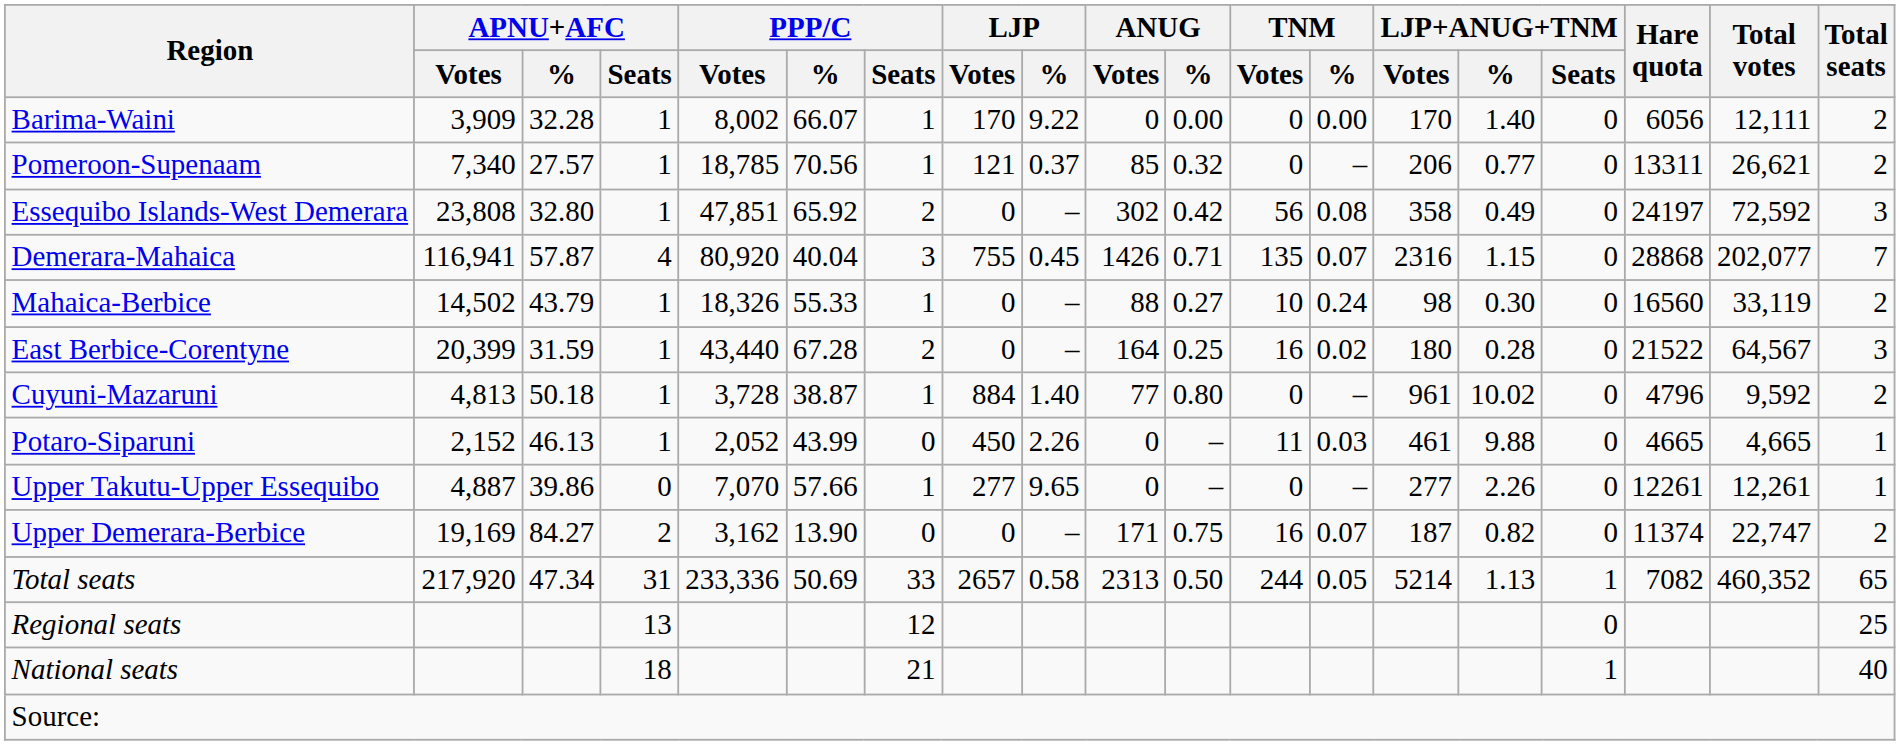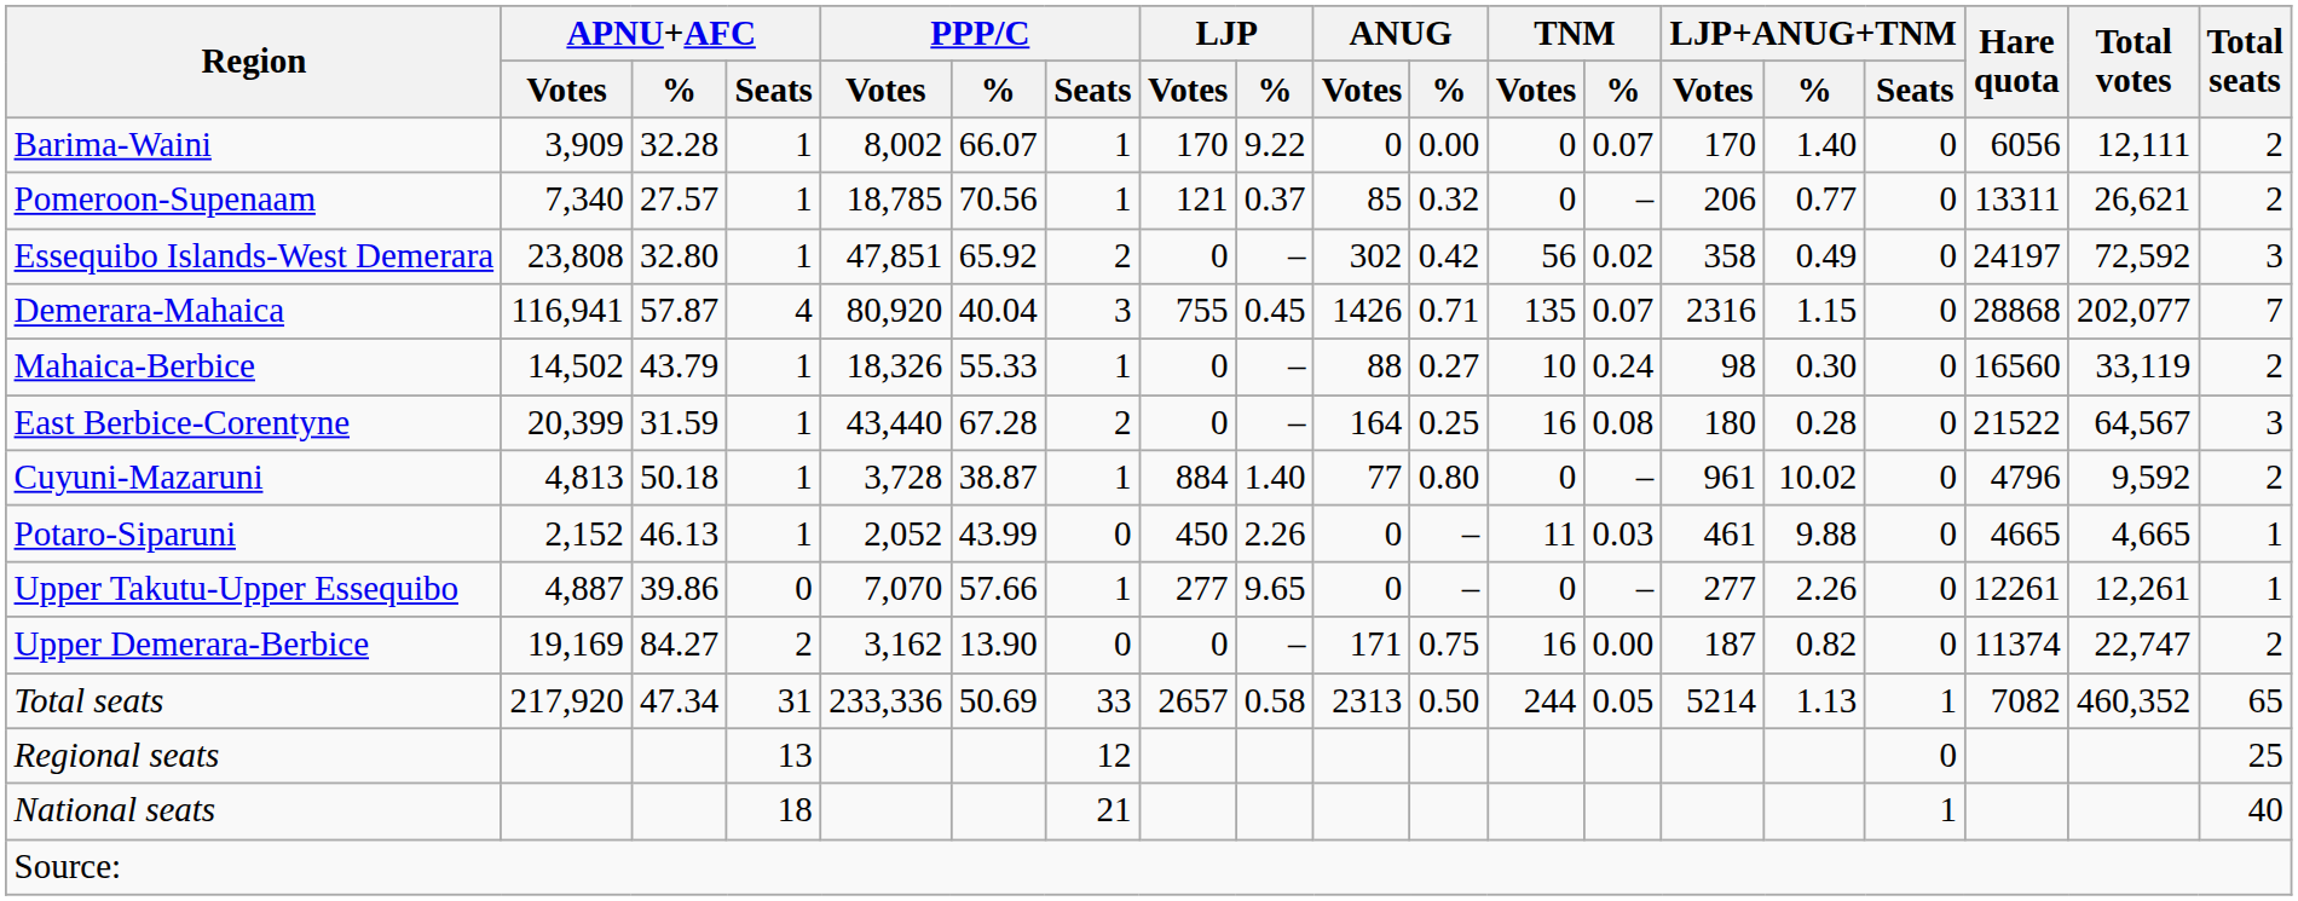 <table class="wikitable sortable" style="text-align:right">
 <tr>
 <th rowspan="2">Region</th>
 <th colspan="3"><a href='#'>APNU</a>+<a href='#'>AFC</a></th>
 <th colspan="3"><a href='#'>PPP/C</a></th>
 <th colspan="2">LJP</th>
 <th colspan="2">ANUG</th>
 <th colspan="2">TNM</th>
 <th colspan="3">LJP+ANUG+TNM</th>
 <th rowspan="2">Hare<br>quota</th>
 <th rowspan="2">Total<br>votes</th>
 <th rowspan="2">Total<br>seats</th>
 </tr>
 <tr>
 <th>Votes</th>
 <th>%</th>
 <th>Seats</th>
 <th>Votes</th>
 <th>%</th>
 <th>Seats</th>
 <th>Votes</th>
 <th>%</th>
 <th>Votes</th>
 <th>%</th>
 <th>Votes</th>
 <th>%</th>
 <th>Votes</th>
 <th>%</th>
 <th>Seats</th>
 </tr>
 <tr>
 <td align="left"><a href='#'>Barima-Waini</a></td>
 <td>3,909</td>
 <td>32.28</td>
 <td>1</td>
 <td>8,002</td>
 <td>66.07</td>
 <td>1</td>
 <td>170</td>
 <td>9.22</td>
 <td>0</td>
 <td>0.00</td>
 <td>0</td>
-<td>0.00</td>
+<td>0.07</td>
 <td>170</td>
 <td>1.40</td>
 <td>0</td>
 <td>6056</td>
 <td>12,111</td>
 <td>2</td>
 </tr>
 <tr>
 <td align="left"><a href='#'>Pomeroon-Supenaam</a></td>
 <td>7,340</td>
 <td>27.57</td>
 <td>1</td>
 <td>18,785</td>
 <td>70.56</td>
 <td>1</td>
 <td>121</td>
 <td>0.37</td>
 <td>85</td>
 <td>0.32</td>
 <td>0</td>
 <td>–</td>
 <td>206</td>
 <td>0.77</td>
 <td>0</td>
 <td>13311</td>
 <td>26,621</td>
 <td>2</td>
 </tr>
 <tr>
 <td align="left"><a href='#'>Essequibo Islands-West Demerara</a></td>
 <td>23,808</td>
 <td>32.80</td>
 <td>1</td>
 <td>47,851</td>
 <td>65.92</td>
 <td>2</td>
 <td>0</td>
 <td>–</td>
 <td>302</td>
 <td>0.42</td>
 <td>56</td>
-<td>0.08</td>
+<td>0.02</td>
 <td>358</td>
 <td>0.49</td>
 <td>0</td>
 <td>24197</td>
 <td>72,592</td>
 <td>3</td>
 </tr>
 <tr>
 <td align="left"><a href='#'>Demerara-Mahaica</a></td>
 <td>116,941</td>
 <td>57.87</td>
 <td>4</td>
 <td>80,920</td>
 <td>40.04</td>
 <td>3</td>
 <td>755</td>
 <td>0.45</td>
 <td>1426</td>
 <td>0.71</td>
 <td>135</td>
 <td>0.07</td>
 <td>2316</td>
 <td>1.15</td>
 <td>0</td>
 <td>28868</td>
 <td>202,077</td>
 <td>7</td>
 </tr>
 <tr>
 <td align="left"><a href='#'>Mahaica-Berbice</a></td>
 <td>14,502</td>
 <td>43.79</td>
 <td>1</td>
 <td>18,326</td>
 <td>55.33</td>
 <td>1</td>
 <td>0</td>
 <td>–</td>
 <td>88</td>
 <td>0.27</td>
 <td>10</td>
 <td>0.24</td>
 <td>98</td>
 <td>0.30</td>
 <td>0</td>
 <td>16560</td>
 <td>33,119</td>
 <td>2</td>
 </tr>
 <tr>
 <td align="left"><a href='#'>East Berbice-Corentyne</a></td>
 <td>20,399</td>
 <td>31.59</td>
 <td>1</td>
 <td>43,440</td>
 <td>67.28</td>
 <td>2</td>
 <td>0</td>
 <td>–</td>
 <td>164</td>
 <td>0.25</td>
 <td>16</td>
-<td>0.02</td>
+<td>0.08</td>
 <td>180</td>
 <td>0.28</td>
 <td>0</td>
 <td>21522</td>
 <td>64,567</td>
 <td>3</td>
 </tr>
 <tr>
 <td align="left"><a href='#'>Cuyuni-Mazaruni</a></td>
 <td>4,813</td>
 <td>50.18</td>
 <td>1</td>
 <td>3,728</td>
 <td>38.87</td>
 <td>1</td>
 <td>884</td>
 <td>1.40</td>
 <td>77</td>
 <td>0.80</td>
 <td>0</td>
 <td>–</td>
 <td>961</td>
 <td>10.02</td>
 <td>0</td>
 <td>4796</td>
 <td>9,592</td>
 <td>2</td>
 </tr>
 <tr>
 <td align="left"><a href='#'>Potaro-Siparuni</a></td>
 <td>2,152</td>
 <td>46.13</td>
 <td>1</td>
 <td>2,052</td>
 <td>43.99</td>
 <td>0</td>
 <td>450</td>
 <td>2.26</td>
 <td>0</td>
 <td>–</td>
 <td>11</td>
 <td>0.03</td>
 <td>461</td>
 <td>9.88</td>
 <td>0</td>
 <td>4665</td>
 <td>4,665</td>
 <td>1</td>
 </tr>
 <tr>
 <td align="left"><a href='#'>Upper Takutu-Upper Essequibo</a></td>
 <td>4,887</td>
 <td>39.86</td>
 <td>0</td>
 <td>7,070</td>
 <td>57.66</td>
 <td>1</td>
 <td>277</td>
 <td>9.65</td>
 <td>0</td>
 <td>–</td>
 <td>0</td>
 <td>–</td>
 <td>277</td>
 <td>2.26</td>
 <td>0</td>
 <td>12261</td>
 <td>12,261</td>
 <td>1</td>
 </tr>
 <tr>
 <td align="left"><a href='#'>Upper Demerara-Berbice</a></td>
 <td>19,169</td>
 <td>84.27</td>
 <td>2</td>
 <td>3,162</td>
 <td>13.90</td>
 <td>0</td>
 <td>0</td>
 <td>–</td>
 <td>171</td>
 <td>0.75</td>
 <td>16</td>
-<td>0.07</td>
+<td>0.00</td>
 <td>187</td>
 <td>0.82</td>
 <td>0</td>
 <td>11374</td>
 <td>22,747</td>
 <td>2</td>
 </tr>
 <tr class="sortbottom">
 <td align="left"><em>Total seats</em></td>
 <td>217,920</td>
 <td>47.34</td>
 <td>31</td>
 <td>233,336</td>
 <td>50.69</td>
 <td>33</td>
 <td>2657</td>
 <td>0.58</td>
 <td>2313</td>
 <td>0.50</td>
 <td>244</td>
 <td>0.05</td>
 <td>5214</td>
 <td>1.13</td>
 <td>1</td>
 <td>7082</td>
 <td>460,352</td>
 <td>65</td>
 </tr>
 <tr class="sortbottom">
 <td align="left"><em>Regional seats</em></td>
 <td></td>
 <td></td>
 <td>13</td>
 <td></td>
 <td></td>
 <td>12</td>
 <td></td>
 <td></td>
 <td></td>
 <td></td>
 <td></td>
 <td></td>
 <td></td>
 <td></td>
 <td>0</td>
 <td></td>
 <td></td>
 <td>25</td>
 </tr>
 <tr class="sortbottom">
 <td align="left"><em>National seats</em></td>
 <td></td>
 <td></td>
 <td>18</td>
 <td></td>
 <td></td>
 <td>21</td>
 <td></td>
 <td></td>
 <td></td>
 <td></td>
 <td></td>
 <td></td>
 <td></td>
 <td></td>
 <td>1</td>
 <td></td>
 <td></td>
 <td>40</td>
 </tr>
 <tr class="sortbottom">
 <td colspan="20" align="left">Source:   </td>
 </tr>
 </table>
